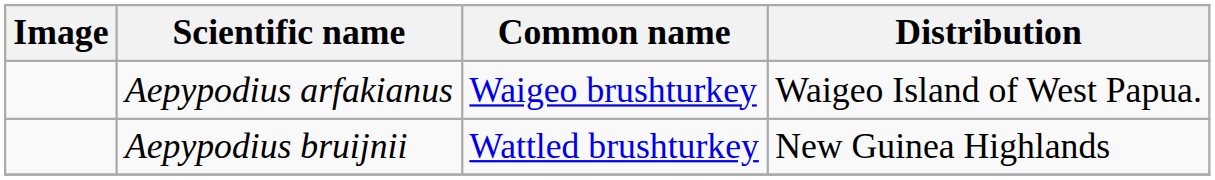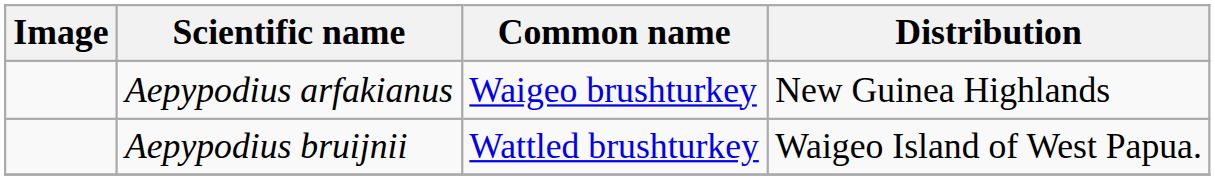 <table class="wikitable">
 <tr>
 <th>Image</th>
 <th>Scientific name</th>
 <th>Common name</th>
 <th>Distribution</th>
 </tr>
 <tr>
 <td></td>
 <td><em>Aepypodius arfakianus</em></td>
 <td><a href='#'>Waigeo brushturkey</a></td>
-<td>Waigeo Island of West Papua.</td>
+<td>New Guinea Highlands</td>
 </tr>
 <tr>
 <td></td>
 <td><em>Aepypodius bruijnii</em></td>
 <td><a href='#'>Wattled brushturkey</a></td>
-<td>New Guinea Highlands</td>
+<td>Waigeo Island of West Papua.</td>
 </tr>
 <tr>
 </tr>
 </table>
